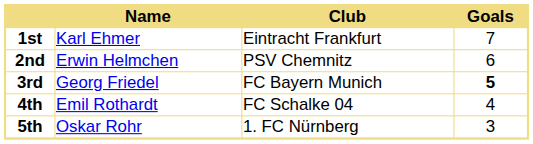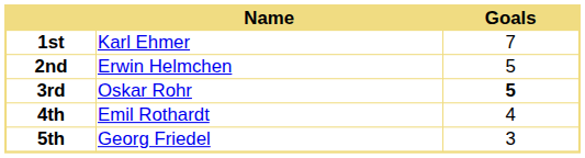 <table style="border: 1px solid #F0DC82; background-color: #F0DC82" cellspacing="1" cellpadding="1" width="500">
 <tr>
 <th></th>
 <th>Name</th>
-<th>Club</th>
 <th>Goals</th>
 </tr>
 <tr>
 <th bgcolor="#ffffff" align="center">1st</th>
 <td bgcolor="#ffffff" align="left"><a href='#'>Karl Ehmer</a></td>
-<td bgcolor="#ffffff" align="left">Eintracht Frankfurt</td>
 <td bgcolor="#ffffff" align="center">7</td>
 </tr>
 <tr>
 <th bgcolor="#ffffff" align="center">2nd</th>
 <td bgcolor="#ffffff" align="left"><a href='#'>Erwin Helmchen</a></td>
-<td bgcolor="#ffffff" align="left">PSV Chemnitz</td>
-<td bgcolor="#ffffff" align="center">6</td>
+<td bgcolor="#ffffff" align="center">5</td>
 </tr>
 <tr>
 <th bgcolor="#ffffff" align="center">3rd</th>
-<td bgcolor="#ffffff" align="left"><a href='#'>Georg Friedel</a></td>
-<td bgcolor="#ffffff" align="left">FC Bayern Munich</td>
+<td bgcolor="#ffffff" align="left"><a href='#'>Oskar Rohr</a></td>
 <td bgcolor="#ffffff" align="center"><strong>5</strong></td>
 </tr>
 <tr>
 <th bgcolor="#ffffff" align="center">4th</th>
 <td bgcolor="#ffffff" align="left"><a href='#'>Emil Rothardt</a></td>
-<td bgcolor="#ffffff" align="left">FC Schalke 04</td>
 <td bgcolor="#ffffff" align="center">4</td>
 </tr>
 <tr>
 <th bgcolor="#ffffff" align="center">5th</th>
-<td bgcolor="#ffffff" align="left"><a href='#'>Oskar Rohr</a></td>
-<td bgcolor="#ffffff" align="left">1. FC Nürnberg</td>
+<td bgcolor="#ffffff" align="left"><a href='#'>Georg Friedel</a></td>
 <td bgcolor="#ffffff" align="center">3</td>
 </tr>
 </table>
